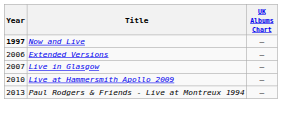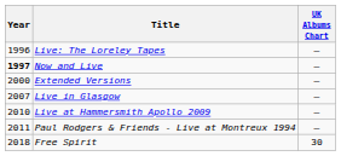 <table class="wikitable">
 <tr>
 <th>Year</th>
 <th>Title</th>
 <th width="45"><small><a href='#'>UK Albums Chart</a></small></th>
 </tr>
 <tr>
+<td>1996</td>
+<td><em><a href='#'>Live: The Loreley Tapes</a></em></td>
+<td align="center">—</td>
+</tr>
+<tr>
 <td><strong>1997</strong></td>
 <td><em><a href='#'>Now and Live</a></em></td>
 <td align="center">—</td>
 </tr>
 <tr>
-<td>2006</td>
+<td>2000</td>
 <td><em><a href='#'>Extended Versions</a></em></td>
 <td align="center">—</td>
 </tr>
 <tr>
 <td>2007</td>
 <td><em><a href='#'>Live in Glasgow</a></em></td>
 <td align="center">—</td>
 </tr>
 <tr>
 <td>2010</td>
 <td><em><a href='#'>Live at Hammersmith Apollo 2009</a></em></td>
 <td align="center">—</td>
 </tr>
 <tr>
-<td>2013</td>
+<td>2011</td>
 <td><em>Paul Rodgers & Friends - Live at Montreux 1994</em></td>
 <td align="center">—</td>
 </tr>
+<tr>
+<td>2018</td>
+<td><em>Free Spirit</em></td>
+<td align="center">30</td>
+</tr>
 </table>
